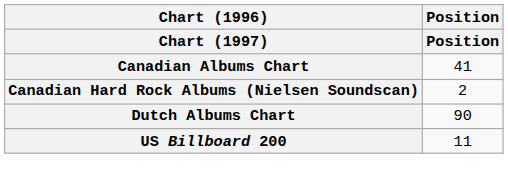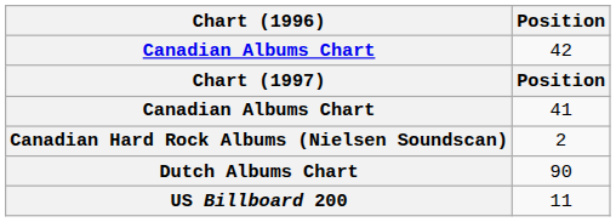 <table class="wikitable sortable plainrowheaders" style="text-align:center;">
 <tr>
 <th>Chart (1996)</th>
 <th>Position</th>
+</tr>
+<tr>
+<th scope="row"><a href='#'>Canadian Albums Chart</a></th>
+<td>42</td>
 </tr>
 <tr>
 <th>Chart (1997)</th>
 <th>Position</th>
 </tr>
 <tr>
 <th scope="row">Canadian Albums Chart</th>
 <td>41</td>
 </tr>
 <tr>
 <th scope="row">Canadian Hard Rock Albums (Nielsen Soundscan)</th>
 <td>2</td>
 </tr>
 <tr>
 <th scope="row">Dutch Albums Chart</th>
 <td>90</td>
 </tr>
 <tr>
 <th scope="row">US <em>Billboard</em> 200</th>
 <td>11</td>
 </tr>
 </table>
